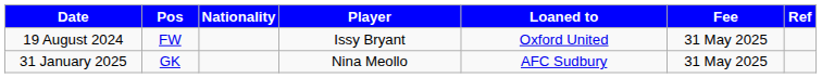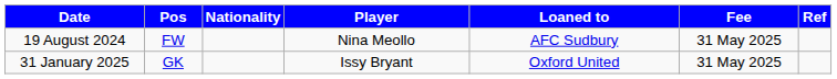 <table class="wikitable"  style="text-align:center; font-size:90%; ">
 <tr>
 <th style="background:#0000FF;color:#FFFFFF;width:130px;">Date</th>
 <th style="background:#0000FF;color:#FFFFFF;width:50px;">Pos</th>
 <th style="background:#0000FF;color:#FFFFFF;width:50px;">Nationality</th>
 <th style="background:#0000FF;color:#FFFFFF;width:175px;">Player</th>
 <th style="background:#0000FF;color:#FFFFFF;width:200px;">Loaned to</th>
 <th style="background:#0000FF;color:#FFFFFF;width:110px;">Fee</th>
 <th style="background:#0000FF;color:#FFFFFF;width:25px;">Ref</th>
 </tr>
 <tr>
 <td>19 August 2024</td>
 <td><a href='#'>FW</a></td>
 <td></td>
-<td>Issy Bryant</td>
-<td> <a href='#'>Oxford United</a></td>
+<td>Nina Meollo</td>
+<td> <a href='#'>AFC Sudbury</a></td>
 <td>31 May 2025</td>
 <td></td>
 </tr>
 <tr>
 <td>31 January 2025</td>
 <td><a href='#'>GK</a></td>
 <td></td>
-<td>Nina Meollo</td>
-<td> <a href='#'>AFC Sudbury</a></td>
+<td>Issy Bryant</td>
+<td> <a href='#'>Oxford United</a></td>
 <td>31 May 2025</td>
 <td></td>
 </tr>
 </table>
